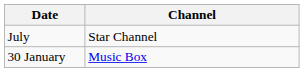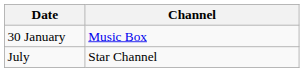 <table class="wikitable">
 <tr>
 <th width=90>Date</th>
 <th width=250>Channel</th>
 </tr>
 <tr>
+<td>30 January</td>
+<td><a href='#'>Music Box</a></td>
+</tr>
+<tr>
 <td>July</td>
 <td>Star Channel</td>
 </tr>
-<tr>
-<td>30 January</td>
-<td><a href='#'>Music Box</a></td>
-</tr>
 </table>
